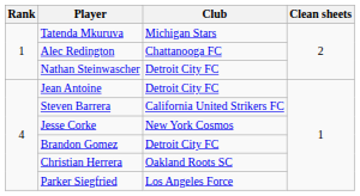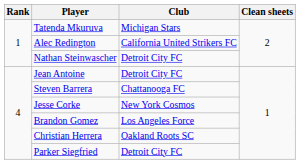 <table class="wikitable" style="text-align:center">
 <tr>
 <th>Rank</th>
 <th>Player</th>
 <th>Club</th>
 <th>Clean sheets</th>
 </tr>
 <tr>
 <td rowspan=3>1</td>
 <td align="left"> <a href='#'>Tatenda Mkuruva</a></td>
 <td align="left"><a href='#'>Michigan Stars</a></td>
 <td rowspan=3>2</td>
 </tr>
 <tr>
 <td align="left"> <a href='#'>Alec Redington</a></td>
-<td align="left"><a href='#'>Chattanooga FC</a></td>
+<td align="left"><a href='#'>California United Strikers FC</a></td>
 </tr>
 <tr>
 <td align="left"> <a href='#'>Nathan Steinwascher</a></td>
 <td align="left"><a href='#'>Detroit City FC</a></td>
 </tr>
 <tr>
 <td rowspan=6>4</td>
 <td align="left"> <a href='#'>Jean Antoine</a></td>
 <td align="left"><a href='#'>Detroit City FC</a></td>
 <td rowspan=6>1</td>
 </tr>
 <tr>
 <td align="left"> <a href='#'>Steven Barrera</a></td>
-<td align="left"><a href='#'>California United Strikers FC</a></td>
+<td align="left"><a href='#'>Chattanooga FC</a></td>
 </tr>
 <tr>
 <td align="left"> <a href='#'>Jesse Corke</a></td>
 <td align="left"><a href='#'>New York Cosmos</a></td>
 </tr>
 <tr>
 <td align="left"> <a href='#'>Brandon Gomez</a></td>
-<td align="left"><a href='#'>Detroit City FC</a></td>
+<td align="left"><a href='#'>Los Angeles Force</a></td>
 </tr>
 <tr>
 <td align="left"> <a href='#'>Christian Herrera</a></td>
 <td align="left"><a href='#'>Oakland Roots SC</a></td>
 </tr>
 <tr>
 <td align="left"> <a href='#'>Parker Siegfried</a></td>
-<td align="left"><a href='#'>Los Angeles Force</a></td>
+<td align="left"><a href='#'>Detroit City FC</a></td>
 </tr>
 </table>
